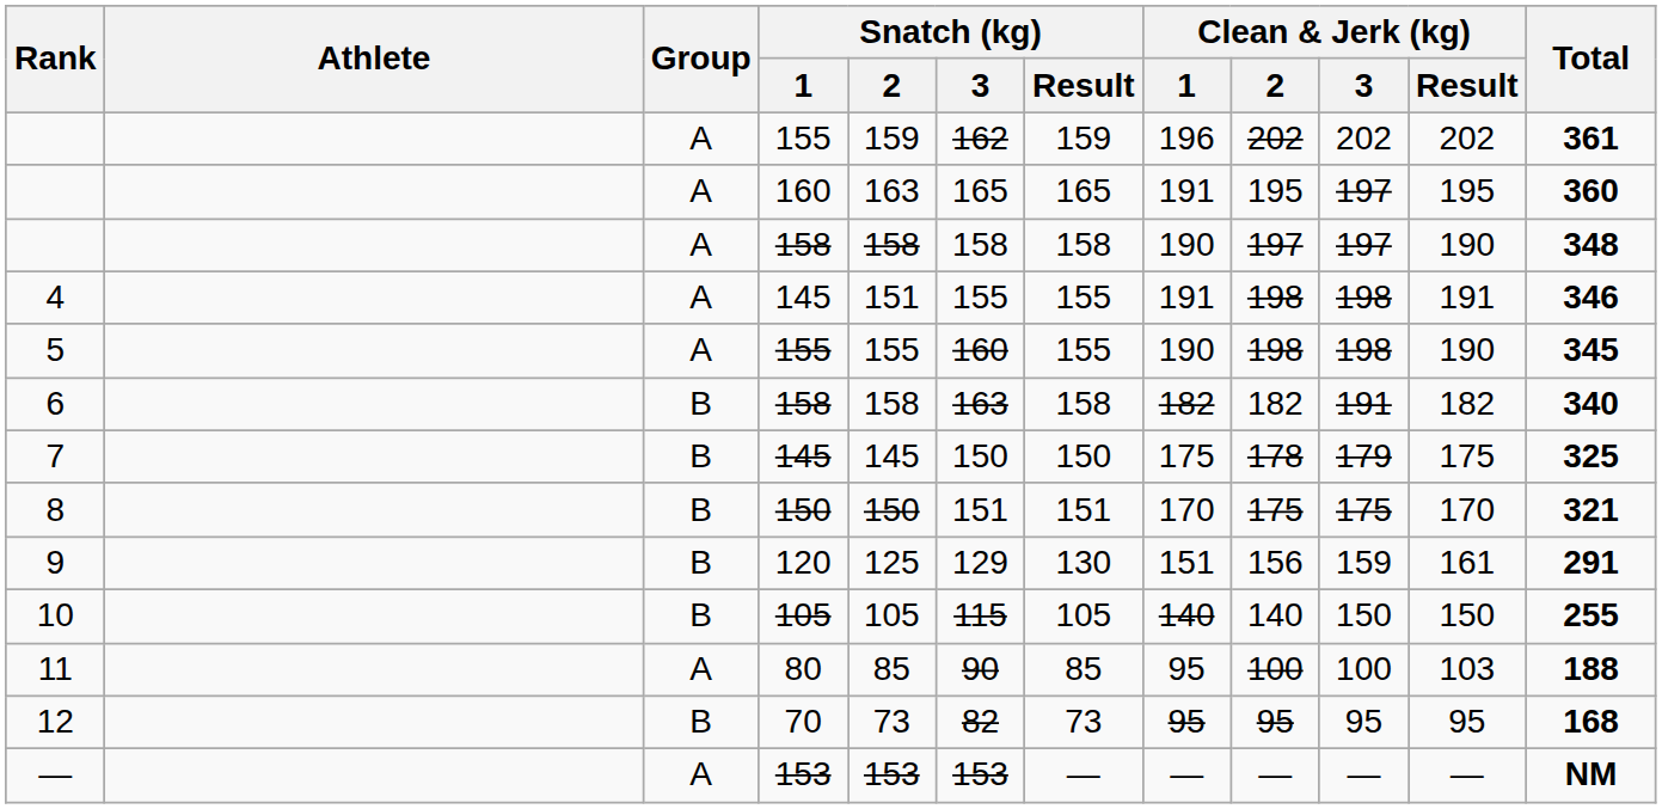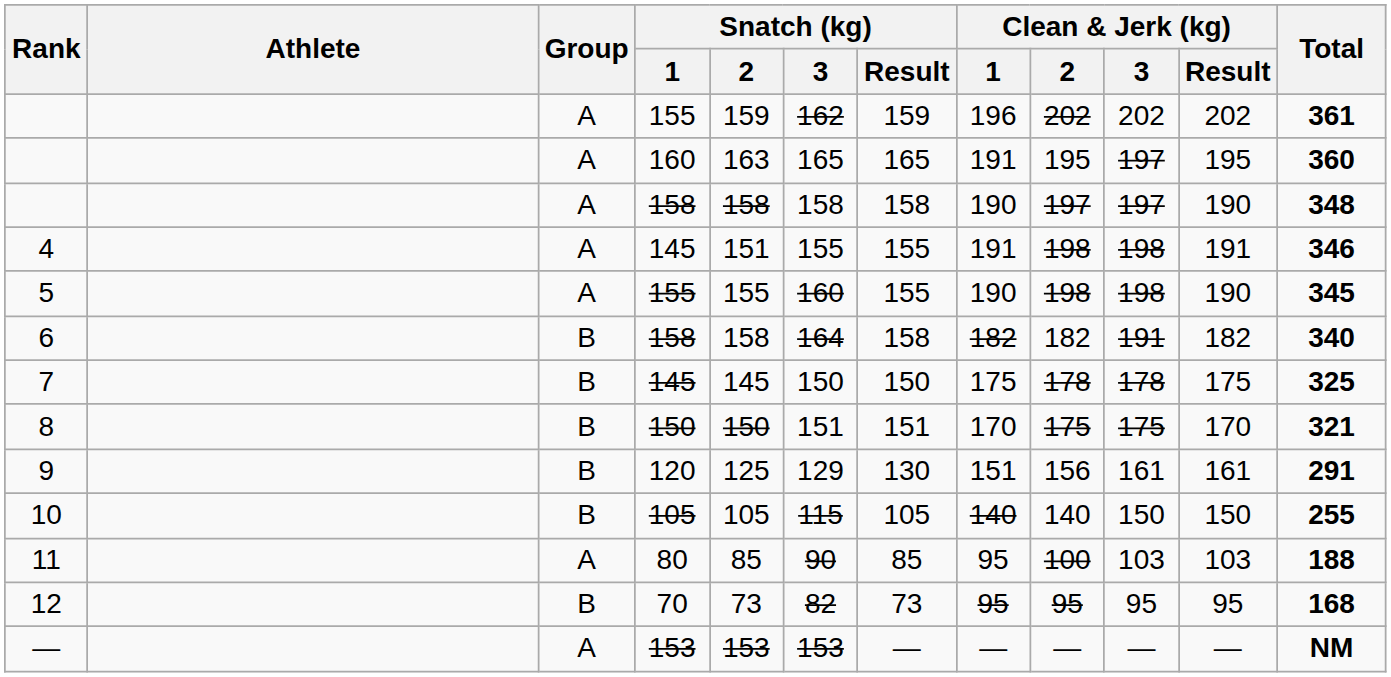 <table class = "wikitable" style="text-align:center;">
 <tr>
 <th rowspan=2 width=40>Rank</th>
 <th rowspan=2 width=250>Athlete</th>
 <th rowspan=2 width=40>Group</th>
 <th colspan=4>Snatch (kg)</th>
 <th colspan=4>Clean & Jerk (kg)</th>
 <th rowspan=2 width=55>Total</th>
 </tr>
 <tr>
 <th width=35>1</th>
 <th width=35>2</th>
 <th width=35>3</th>
 <th width=45>Result</th>
 <th width=35>1</th>
 <th width=35>2</th>
 <th width=35>3</th>
 <th width=45>Result</th>
 </tr>
 <tr>
 <td></td>
 <td align=left></td>
 <td>A</td>
 <td>155</td>
 <td>159</td>
 <td><s>162</s></td>
 <td>159</td>
 <td>196</td>
 <td><s>202</s></td>
 <td>202</td>
 <td>202</td>
 <td><strong>361</strong></td>
 </tr>
 <tr>
 <td></td>
 <td align=left></td>
 <td>A</td>
 <td>160</td>
 <td>163</td>
 <td>165</td>
 <td>165</td>
 <td>191</td>
 <td>195</td>
 <td><s>197</s></td>
 <td>195</td>
 <td><strong>360</strong></td>
 </tr>
 <tr>
 <td></td>
 <td align=left></td>
 <td>A</td>
 <td><s>158</s></td>
 <td><s>158</s></td>
 <td>158</td>
 <td>158</td>
 <td>190</td>
 <td><s>197</s></td>
 <td><s>197</s></td>
 <td>190</td>
 <td><strong>348</strong></td>
 </tr>
 <tr>
 <td>4</td>
 <td align=left></td>
 <td>A</td>
 <td>145</td>
 <td>151</td>
 <td>155</td>
 <td>155</td>
 <td>191</td>
 <td><s>198</s></td>
 <td><s>198</s></td>
 <td>191</td>
 <td><strong>346</strong></td>
 </tr>
 <tr>
 <td>5</td>
 <td align=left></td>
 <td>A</td>
 <td><s>155</s></td>
 <td>155</td>
 <td><s>160</s></td>
 <td>155</td>
 <td>190</td>
 <td><s>198</s></td>
 <td><s>198</s></td>
 <td>190</td>
 <td><strong>345</strong></td>
 </tr>
 <tr>
 <td>6</td>
 <td align=left></td>
 <td>B</td>
 <td><s>158</s></td>
 <td>158</td>
-<td><s>163</s></td>
+<td><s>164</s></td>
 <td>158</td>
 <td><s>182</s></td>
 <td>182</td>
 <td><s>191</s></td>
 <td>182</td>
 <td><strong>340</strong></td>
 </tr>
 <tr>
 <td>7</td>
 <td align=left></td>
 <td>B</td>
 <td><s>145</s></td>
 <td>145</td>
 <td>150</td>
 <td>150</td>
 <td>175</td>
 <td><s>178</s></td>
-<td><s>179</s></td>
+<td><s>178</s></td>
 <td>175</td>
 <td><strong>325</strong></td>
 </tr>
 <tr>
 <td>8</td>
 <td align=left></td>
 <td>B</td>
 <td><s>150</s></td>
 <td><s>150</s></td>
 <td>151</td>
 <td>151</td>
 <td>170</td>
 <td><s>175</s></td>
 <td><s>175</s></td>
 <td>170</td>
 <td><strong>321</strong></td>
 </tr>
 <tr>
 <td>9</td>
 <td align=left></td>
 <td>B</td>
 <td>120</td>
 <td>125</td>
 <td>129</td>
 <td>130</td>
 <td>151</td>
 <td>156</td>
-<td>159</td>
+<td>161</td>
 <td>161</td>
 <td><strong>291</strong></td>
 </tr>
 <tr>
 <td>10</td>
 <td align=left></td>
 <td>B</td>
 <td><s>105</s></td>
 <td>105</td>
 <td><s>115</s></td>
 <td>105</td>
 <td><s>140</s></td>
 <td>140</td>
 <td>150</td>
 <td>150</td>
 <td><strong>255</strong></td>
 </tr>
 <tr>
 <td>11</td>
 <td align=left></td>
 <td>A</td>
 <td>80</td>
 <td>85</td>
 <td><s>90</s></td>
 <td>85</td>
 <td>95</td>
 <td><s>100</s></td>
-<td>100</td>
+<td>103</td>
 <td>103</td>
 <td><strong>188</strong></td>
 </tr>
 <tr>
 <td>12</td>
 <td align=left></td>
 <td>B</td>
 <td>70</td>
 <td>73</td>
 <td><s>82</s></td>
 <td>73</td>
 <td><s>95</s></td>
 <td><s>95</s></td>
 <td>95</td>
 <td>95</td>
 <td><strong>168</strong></td>
 </tr>
 <tr>
 <td>—</td>
 <td align=left></td>
 <td>A</td>
 <td><s>153</s></td>
 <td><s>153</s></td>
 <td><s>153</s></td>
 <td>—</td>
 <td>—</td>
 <td>—</td>
 <td>—</td>
 <td>—</td>
 <td><strong>NM</strong></td>
 </tr>
 </table>
